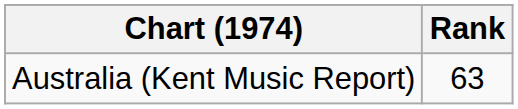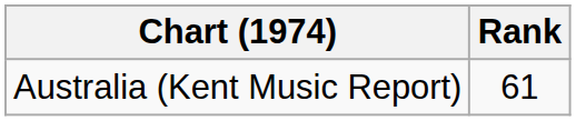 <table class="wikitable sortable">
 <tr>
 <th>Chart (1974)</th>
 <th>Rank</th>
 </tr>
 <tr>
 <td>Australia (Kent Music Report)</td>
-<td style="text-align:center;">63</td>
+<td style="text-align:center;">61</td>
 </tr>
 </table>
